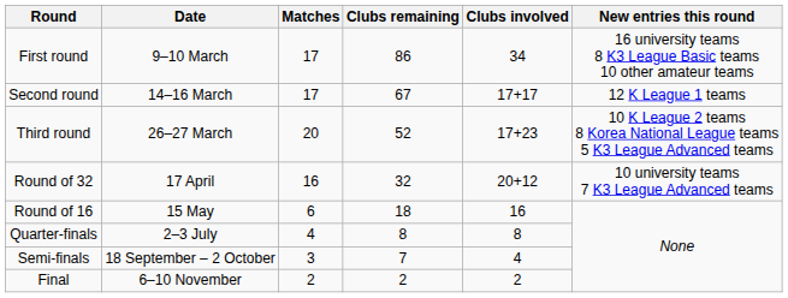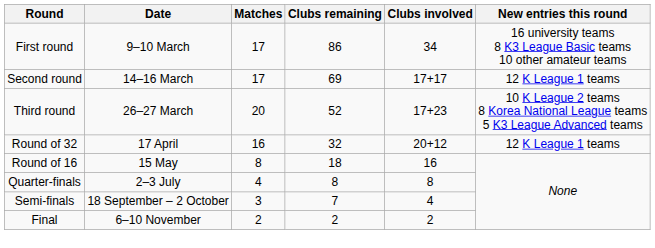 <table class="wikitable" style="text-align: center">
 <tr>
 <th>Round</th>
 <th>Date</th>
 <th>Matches</th>
 <th>Clubs remaining</th>
 <th>Clubs involved</th>
 <th>New entries this round</th>
 </tr>
 <tr>
 <td>First round</td>
 <td>9–10 March</td>
 <td>17</td>
 <td>86</td>
 <td>34</td>
 <td>16 university teams<br>8 <a href='#'>K3 League Basic</a> teams<br>10 other amateur teams</td>
 </tr>
 <tr>
 <td>Second round</td>
 <td>14–16 March</td>
 <td>17</td>
-<td>67</td>
+<td>69</td>
 <td>17+17</td>
 <td>12 <a href='#'>K League 1</a> teams</td>
 </tr>
 <tr>
 <td>Third round</td>
 <td>26–27 March</td>
 <td>20</td>
 <td>52</td>
 <td>17+23</td>
 <td>10 <a href='#'>K League 2</a> teams<br>8 <a href='#'>Korea National League</a> teams<br>5 <a href='#'>K3 League Advanced</a> teams</td>
 </tr>
 <tr>
 <td>Round of 32</td>
 <td>17 April</td>
 <td>16</td>
 <td>32</td>
 <td>20+12</td>
-<td>10 university teams<br>7 <a href='#'>K3 League Advanced</a> teams</td>
+<td>12 <a href='#'>K League 1</a> teams</td>
 </tr>
 <tr>
 <td>Round of 16</td>
 <td>15 May</td>
-<td>6</td>
+<td>8</td>
 <td>18</td>
 <td>16</td>
 <td rowspan="4"><em>None</em></td>
 </tr>
 <tr>
 <td>Quarter-finals</td>
 <td>2–3 July</td>
 <td>4</td>
 <td>8</td>
 <td>8</td>
 </tr>
 <tr>
 <td>Semi-finals</td>
 <td>18 September – 2 October</td>
 <td>3</td>
 <td>7</td>
 <td>4</td>
 </tr>
 <tr>
 <td>Final</td>
 <td>6–10 November</td>
 <td>2</td>
 <td>2</td>
 <td>2</td>
 </tr>
 </table>
